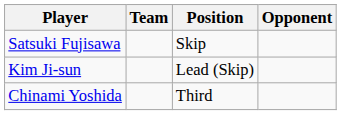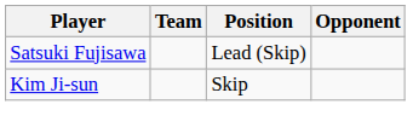 <table class="wikitable sortable">
 <tr>
 <th>Player</th>
 <th>Team</th>
 <th>Position</th>
 <th>Opponent</th>
 </tr>
 <tr>
 <td><a href='#'>Satsuki Fujisawa</a></td>
 <td></td>
-<td data-sort-value="4">Skip</td>
+<td data-sort-value="4">Lead (Skip)</td>
 <td></td>
 </tr>
 <tr>
 <td><a href='#'>Kim Ji-sun</a></td>
 <td></td>
-<td data-sort-value="4">Lead (Skip)</td>
-<td></td>
-</tr>
-<tr>
-<td><a href='#'>Chinami Yoshida</a></td>
-<td></td>
-<td data-sort-value="3">Third</td>
+<td data-sort-value="4">Skip</td>
 <td></td>
 </tr>
 </table>
